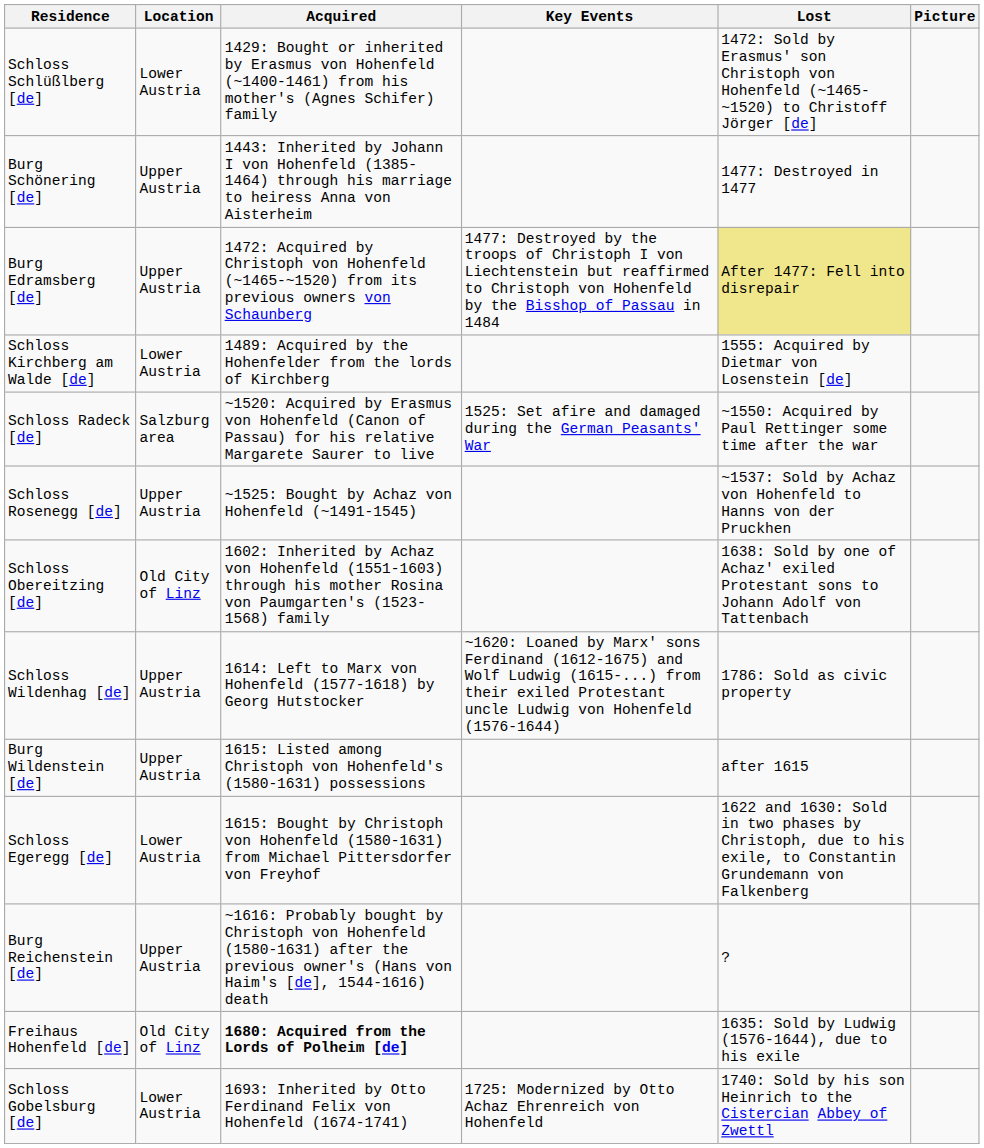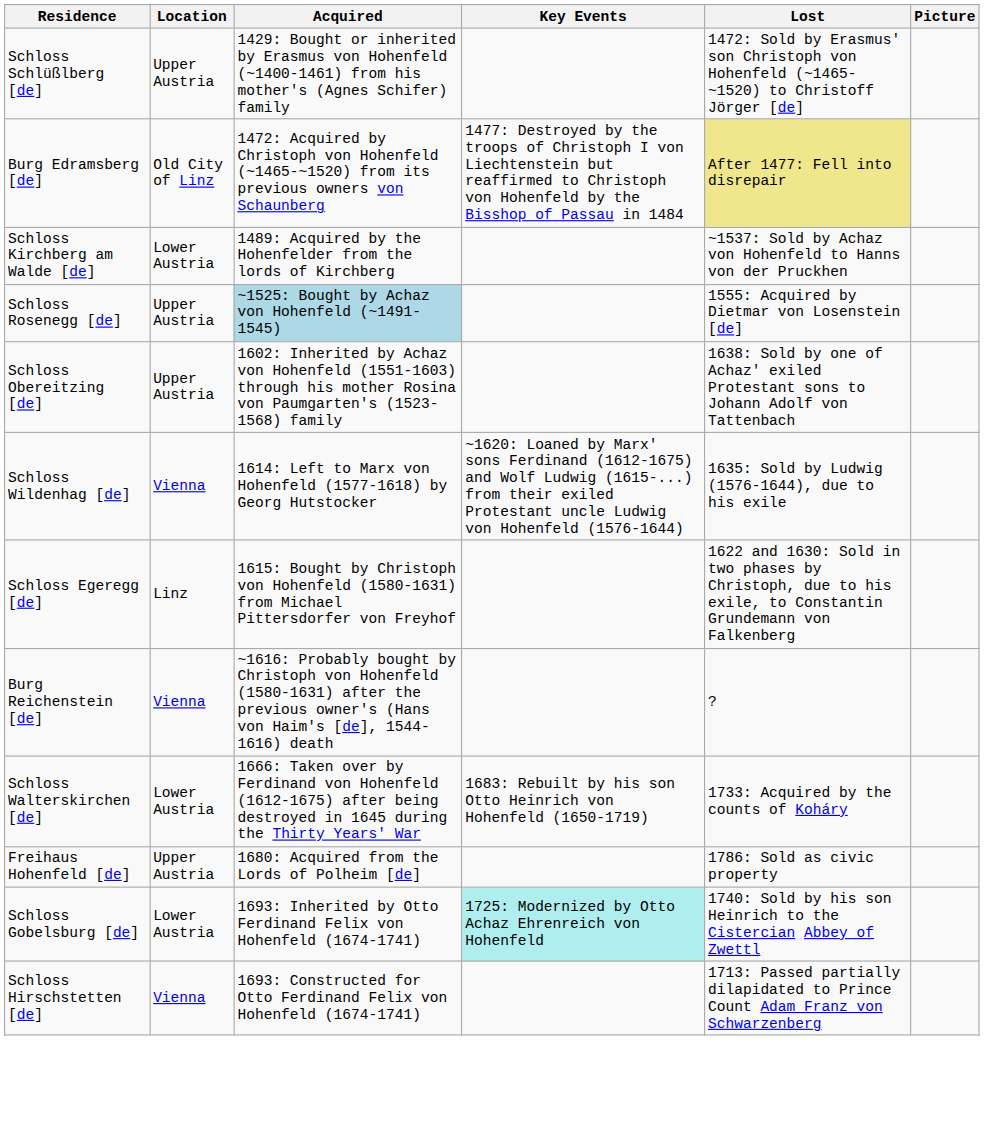 <table class="wikitable">
 <tr>
 <th>Residence</th>
 <th>Location</th>
 <th>Acquired</th>
 <th>Key Events</th>
 <th>Lost</th>
 <th>Picture</th>
 </tr>
 <tr>
 <td>Schloss Schlüßlberg [<a href='#'>de</a>]</td>
-<td>Lower Austria</td>
+<td>Upper Austria</td>
 <td>1429: Bought or inherited by Erasmus von Hohenfeld (~1400-1461) from his mother's (Agnes Schifer) family</td>
 <td></td>
 <td>1472: Sold by Erasmus' son Christoph von Hohenfeld (~1465-~1520) to Christoff Jörger [<a href='#'>de</a>]</td>
 <td></td>
 </tr>
 <tr>
-<td>Burg Schönering [<a href='#'>de</a>]</td>
-<td>Upper Austria</td>
-<td>1443: Inherited by Johann I von Hohenfeld (1385-1464) through his marriage to heiress Anna von Aisterheim</td>
-<td></td>
-<td>1477: Destroyed in 1477</td>
-<td></td>
-</tr>
-<tr>
 <td>Burg Edramsberg [<a href='#'>de</a>]</td>
-<td>Upper Austria</td>
+<td>Old City of <a href='#'>Linz</a></td>
 <td>1472: Acquired by Christoph von Hohenfeld (~1465-~1520) from its previous owners <a href='#'>von Schaunberg</a></td>
 <td>1477: Destroyed by the troops of Christoph I von Liechtenstein but reaffirmed to Christoph von Hohenfeld by the <a href='#'>Bisshop of Passau</a> in 1484</td>
 <td style="background: khaki;">After 1477: Fell into disrepair</td>
 <td></td>
 </tr>
 <tr>
 <td>Schloss Kirchberg am Walde [<a href='#'>de</a>]</td>
 <td>Lower Austria</td>
 <td>1489: Acquired by the Hohenfelder from the lords of Kirchberg</td>
 <td></td>
-<td>1555: Acquired by Dietmar von Losenstein [<a href='#'>de</a>]</td>
-<td></td>
-</tr>
-<tr>
-<td>Schloss Radeck [<a href='#'>de</a>]</td>
-<td>Salzburg area</td>
-<td>~1520: Acquired by Erasmus von Hohenfeld (Canon of Passau) for his relative Margarete Saurer to live</td>
-<td>1525: Set afire and damaged during the <a href='#'>German Peasants' War</a></td>
-<td>~1550: Acquired by Paul Rettinger some time after the war</td>
+<td>~1537: Sold by Achaz von Hohenfeld to Hanns von der Pruckhen</td>
 <td></td>
 </tr>
 <tr>
 <td>Schloss Rosenegg [<a href='#'>de</a>]</td>
 <td>Upper Austria</td>
-<td>~1525: Bought by Achaz von Hohenfeld (~1491-1545)</td>
+<td style="background: lightblue;">~1525: Bought by Achaz von Hohenfeld (~1491-1545)</td>
 <td></td>
-<td>~1537: Sold by Achaz von Hohenfeld to Hanns von der Pruckhen</td>
+<td>1555: Acquired by Dietmar von Losenstein [<a href='#'>de</a>]</td>
 <td></td>
 </tr>
 <tr>
 <td>Schloss Obereitzing [<a href='#'>de</a>]</td>
-<td>Old City of <a href='#'>Linz</a></td>
+<td>Upper Austria</td>
 <td>1602: Inherited by Achaz von Hohenfeld (1551-1603) through his mother Rosina von Paumgarten's (1523-1568) family</td>
 <td></td>
 <td>1638: Sold by one of Achaz' exiled Protestant sons to Johann Adolf von Tattenbach</td>
 <td></td>
 </tr>
 <tr>
 <td>Schloss Wildenhag [<a href='#'>de</a>]</td>
-<td>Upper Austria</td>
+<td><a href='#'>Vienna</a></td>
 <td>1614: Left to Marx von Hohenfeld (1577-1618) by Georg Hutstocker</td>
 <td>~1620: Loaned by Marx' sons Ferdinand (1612-1675) and Wolf Ludwig (1615-...) from their exiled Protestant uncle Ludwig von Hohenfeld (1576-1644)</td>
-<td>1786: Sold as civic property</td>
-<td></td>
-</tr>
-<tr>
-<td>Burg Wildenstein [<a href='#'>de</a>]</td>
-<td>Upper Austria</td>
-<td>1615: Listed among Christoph von Hohenfeld's (1580-1631) possessions</td>
-<td></td>
-<td>after 1615</td>
+<td>1635: Sold by Ludwig (1576-1644), due to his exile</td>
 <td></td>
 </tr>
 <tr>
 <td>Schloss Egeregg [<a href='#'>de</a>]</td>
-<td>Lower Austria</td>
+<td>Linz</td>
 <td>1615: Bought by Christoph von Hohenfeld (1580-1631) from Michael Pittersdorfer von Freyhof</td>
 <td></td>
 <td>1622 and 1630: Sold in two phases by Christoph, due to his exile, to Constantin Grundemann von Falkenberg</td>
 <td></td>
 </tr>
 <tr>
 <td>Burg Reichenstein [<a href='#'>de</a>]</td>
-<td>Upper Austria</td>
+<td><a href='#'>Vienna</a></td>
 <td>~1616: Probably bought by Christoph von Hohenfeld (1580-1631) after the previous owner's (Hans von Haim's [<a href='#'>de</a>], 1544-1616) death</td>
 <td></td>
 <td>?</td>
 <td></td>
 </tr>
 <tr>
+<td>Schloss Walterskirchen [<a href='#'>de</a>]</td>
+<td>Lower Austria</td>
+<td>1666: Taken over by Ferdinand von Hohenfeld (1612-1675) after being destroyed in 1645 during the <a href='#'>Thirty Years' War</a></td>
+<td>1683: Rebuilt by his son Otto Heinrich von Hohenfeld (1650-1719)</td>
+<td>1733: Acquired by the counts of <a href='#'>Koháry</a></td>
+<td></td>
+</tr>
+<tr>
 <td>Freihaus Hohenfeld [<a href='#'>de</a>]</td>
-<td>Old City of <a href='#'>Linz</a></td>
-<td><strong>1680: Acquired from the Lords of Polheim [<a href='#'>de</a>]</strong></td>
+<td>Upper Austria</td>
+<td>1680: Acquired from the Lords of Polheim [<a href='#'>de</a>]</td>
 <td></td>
-<td>1635: Sold by Ludwig (1576-1644), due to his exile</td>
+<td>1786: Sold as civic property</td>
 <td></td>
 </tr>
 <tr>
 <td>Schloss Gobelsburg [<a href='#'>de</a>]</td>
 <td>Lower Austria</td>
 <td>1693: Inherited by Otto Ferdinand Felix von Hohenfeld (1674-1741)</td>
-<td>1725: Modernized by Otto Achaz Ehrenreich von Hohenfeld</td>
+<td style="background: paleturquoise;">1725: Modernized by Otto Achaz Ehrenreich von Hohenfeld</td>
 <td>1740: Sold by his son Heinrich to the <a href='#'>Cistercian</a> <a href='#'>Abbey of Zwettl</a></td>
 <td></td>
 </tr>
+<tr>
+<td>Schloss Hirschstetten [<a href='#'>de</a>]</td>
+<td><a href='#'>Vienna</a></td>
+<td>1693: Constructed for Otto Ferdinand Felix von Hohenfeld (1674-1741)</td>
+<td></td>
+<td>1713: Passed partially dilapidated to Prince Count <a href='#'>Adam Franz von Schwarzenberg</a></td>
+<td></td>
+</tr>
 </table>
